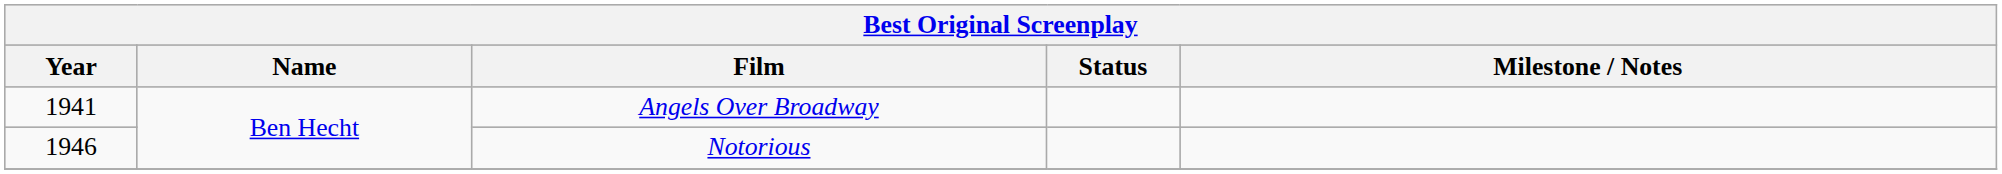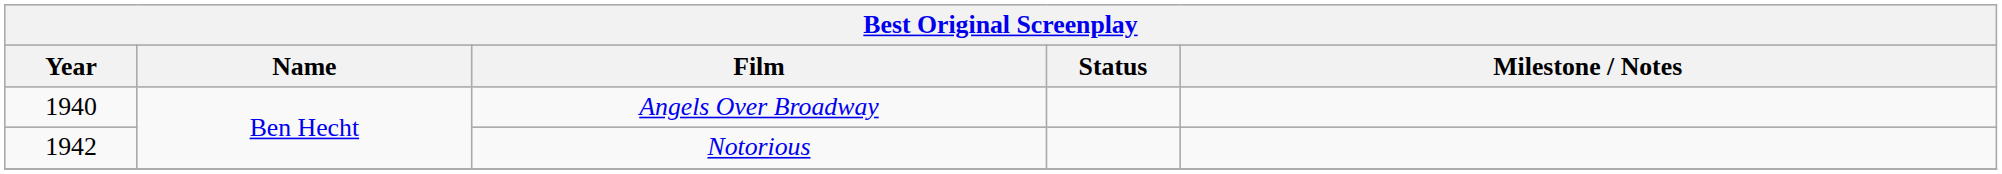 <table class="wikitable" style="text-align: center">
 <tr>
 <th colspan=6 style="text-align:center;"><a href='#'>Best Original Screenplay</a></th>
 </tr>
 <tr>
 <th style="width:075px;">Year</th>
 <th style="width:200px;">Name</th>
 <th style="width:350px;">Film</th>
 <th style="width:075px;">Status</th>
 <th style="width:500px;">Milestone / Notes</th>
 </tr>
 <tr>
-<td>1941</td>
+<td>1940</td>
 <td rowspan=2><a href='#'>Ben Hecht</a></td>
 <td><em><a href='#'>Angels Over Broadway</a></em></td>
 <td></td>
 <td></td>
 </tr>
 <tr>
-<td>1946</td>
+<td>1942</td>
 <td><em><a href='#'>Notorious</a></em></td>
 <td></td>
 <td></td>
 </tr>
 <tr>
 </tr>
 </table>
